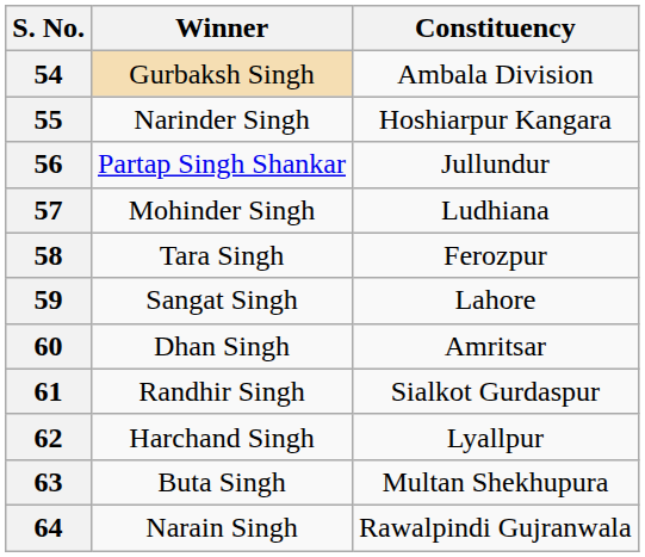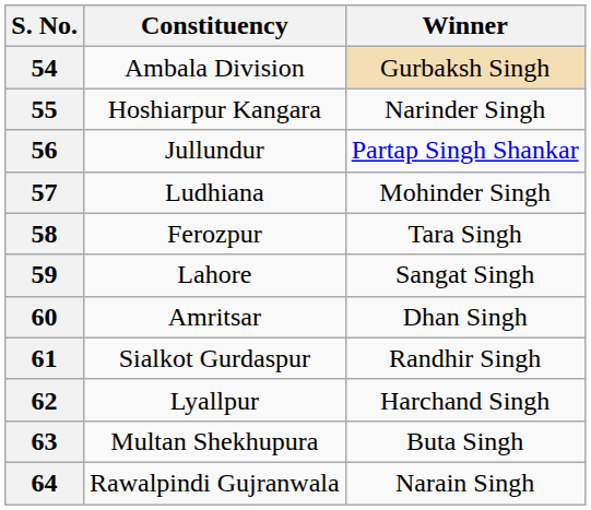 <table class="wikitable" style="text-align:center">
 <tr>
 <th>S. No.</th>
+<th>Constituency</th>
 <th>Winner</th>
-<th>Constituency</th>
 </tr>
 <tr>
 <th>54</th>
+<td>Ambala Division</td>
 <td bgcolor=wheat>Gurbaksh Singh</td>
-<td>Ambala Division</td>
 </tr>
 <tr>
 <th>55</th>
+<td>Hoshiarpur Kangara</td>
 <td>Narinder Singh</td>
-<td>Hoshiarpur Kangara</td>
 </tr>
 <tr>
 <th>56</th>
+<td>Jullundur</td>
 <td><a href='#'>Partap Singh Shankar</a></td>
-<td>Jullundur</td>
 </tr>
 <tr>
 <th>57</th>
+<td>Ludhiana</td>
 <td>Mohinder Singh</td>
-<td>Ludhiana</td>
 </tr>
 <tr>
 <th>58</th>
+<td>Ferozpur</td>
 <td>Tara Singh</td>
-<td>Ferozpur</td>
 </tr>
 <tr>
 <th>59</th>
+<td>Lahore</td>
 <td>Sangat Singh</td>
-<td>Lahore</td>
 </tr>
 <tr>
 <th>60</th>
+<td>Amritsar</td>
 <td>Dhan Singh</td>
-<td>Amritsar</td>
 </tr>
 <tr>
 <th>61</th>
+<td>Sialkot Gurdaspur</td>
 <td>Randhir Singh</td>
-<td>Sialkot Gurdaspur</td>
 </tr>
 <tr>
 <th>62</th>
+<td>Lyallpur</td>
 <td>Harchand Singh</td>
-<td>Lyallpur</td>
 </tr>
 <tr>
 <th>63</th>
+<td>Multan Shekhupura</td>
 <td>Buta Singh</td>
-<td>Multan Shekhupura</td>
 </tr>
 <tr>
 <th>64</th>
+<td>Rawalpindi Gujranwala</td>
 <td>Narain Singh</td>
-<td>Rawalpindi Gujranwala</td>
 </tr>
 </table>
